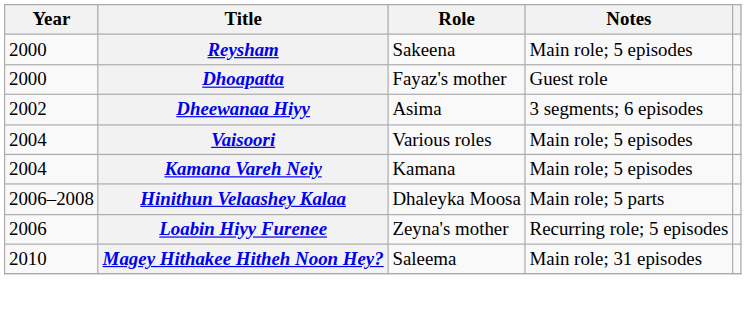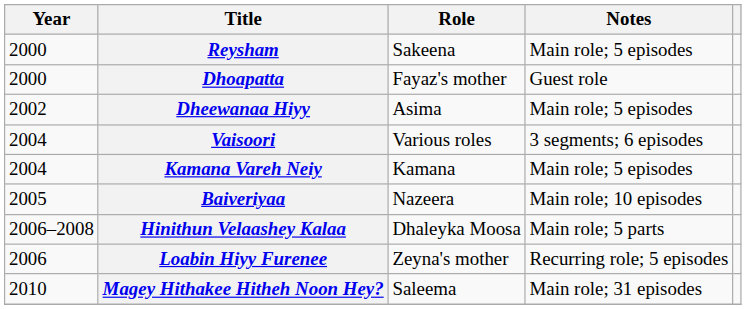 <table class="wikitable sortable plainrowheaders">
 <tr style="background:#ccc; text-align:center;">
 <th scope="col">Year</th>
 <th scope="col">Title</th>
 <th scope="col">Role</th>
 <th scope="col">Notes</th>
 <th scope="col" class="unsortable"></th>
 </tr>
 <tr>
 <td>2000</td>
 <th scope="row"><em><a href='#'>Reysham</a></em></th>
 <td>Sakeena</td>
 <td>Main role; 5 episodes</td>
 <td style="text-align: center;"></td>
 </tr>
 <tr>
 <td>2000</td>
 <th scope="row"><em><a href='#'>Dhoapatta</a></em></th>
 <td>Fayaz's mother</td>
 <td>Guest role</td>
 <td style="text-align: center;"></td>
 </tr>
 <tr>
 <td>2002</td>
 <th scope="row"><em><a href='#'>Dheewanaa Hiyy</a></em></th>
 <td>Asima</td>
-<td>3 segments; 6 episodes</td>
+<td>Main role; 5 episodes</td>
 <td></td>
 </tr>
 <tr>
 <td>2004</td>
 <th scope="row"><em><a href='#'>Vaisoori</a></em></th>
 <td>Various roles</td>
-<td>Main role; 5 episodes</td>
+<td>3 segments; 6 episodes</td>
 <td style="text-align: center;"></td>
 </tr>
 <tr>
 <td>2004</td>
 <th scope="row"><em><a href='#'>Kamana Vareh Neiy</a></em></th>
 <td>Kamana</td>
 <td>Main role; 5 episodes</td>
+<td style="text-align: center;"></td>
+</tr>
+<tr>
+<td>2005</td>
+<th scope="row"><em><a href='#'>Baiveriyaa</a></em></th>
+<td>Nazeera</td>
+<td>Main role; 10 episodes</td>
 <td style="text-align: center;"></td>
 </tr>
 <tr>
 <td>2006–2008</td>
 <th scope="row"><em><a href='#'>Hinithun Velaashey Kalaa</a></em></th>
 <td>Dhaleyka Moosa</td>
 <td>Main role; 5 parts</td>
 <td style="text-align: center;"></td>
 </tr>
 <tr>
 <td>2006</td>
 <th scope="row"><em><a href='#'>Loabin Hiyy Furenee</a></em></th>
 <td>Zeyna's mother</td>
 <td>Recurring role; 5 episodes</td>
 <td style="text-align: center;"></td>
 </tr>
 <tr>
 <td>2010</td>
 <th scope="row"><em><a href='#'>Magey Hithakee Hitheh Noon Hey?</a></em></th>
 <td>Saleema</td>
 <td>Main role; 31 episodes</td>
 <td style="text-align: center;"></td>
 </tr>
 <tr>
 </tr>
 </table>
